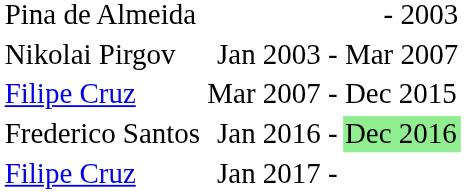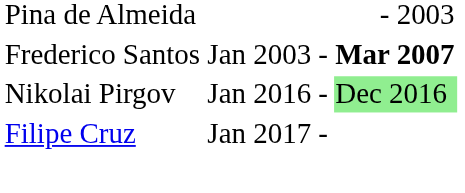 <table border="0">
 <tr>
 <td></td>
 <td>Pina de Almeida</td>
 <td></td>
 <td align=right>- 2003</td>
 </tr>
 <tr>
 <td></td>
-<td>Nikolai Pirgov</td>
+<td>Frederico Santos</td>
 <td align=right>Jan 2003 -</td>
-<td align=right>Mar 2007</td>
+<td align=right><strong>Mar 2007</strong></td>
 </tr>
 <tr>
 <td></td>
-<td><a href='#'>Filipe Cruz</a></td>
-<td align=right>Mar 2007 -</td>
-<td>Dec 2015</td>
-</tr>
-<tr>
-<td></td>
-<td>Frederico Santos</td>
+<td>Nikolai Pirgov</td>
 <td align=right>Jan 2016 -</td>
 <td style="background: lightgreen;">Dec 2016</td>
 </tr>
 <tr>
 <td></td>
 <td><a href='#'>Filipe Cruz</a></td>
 <td align=right>Jan 2017 -</td>
 <td></td>
 </tr>
 </table>
